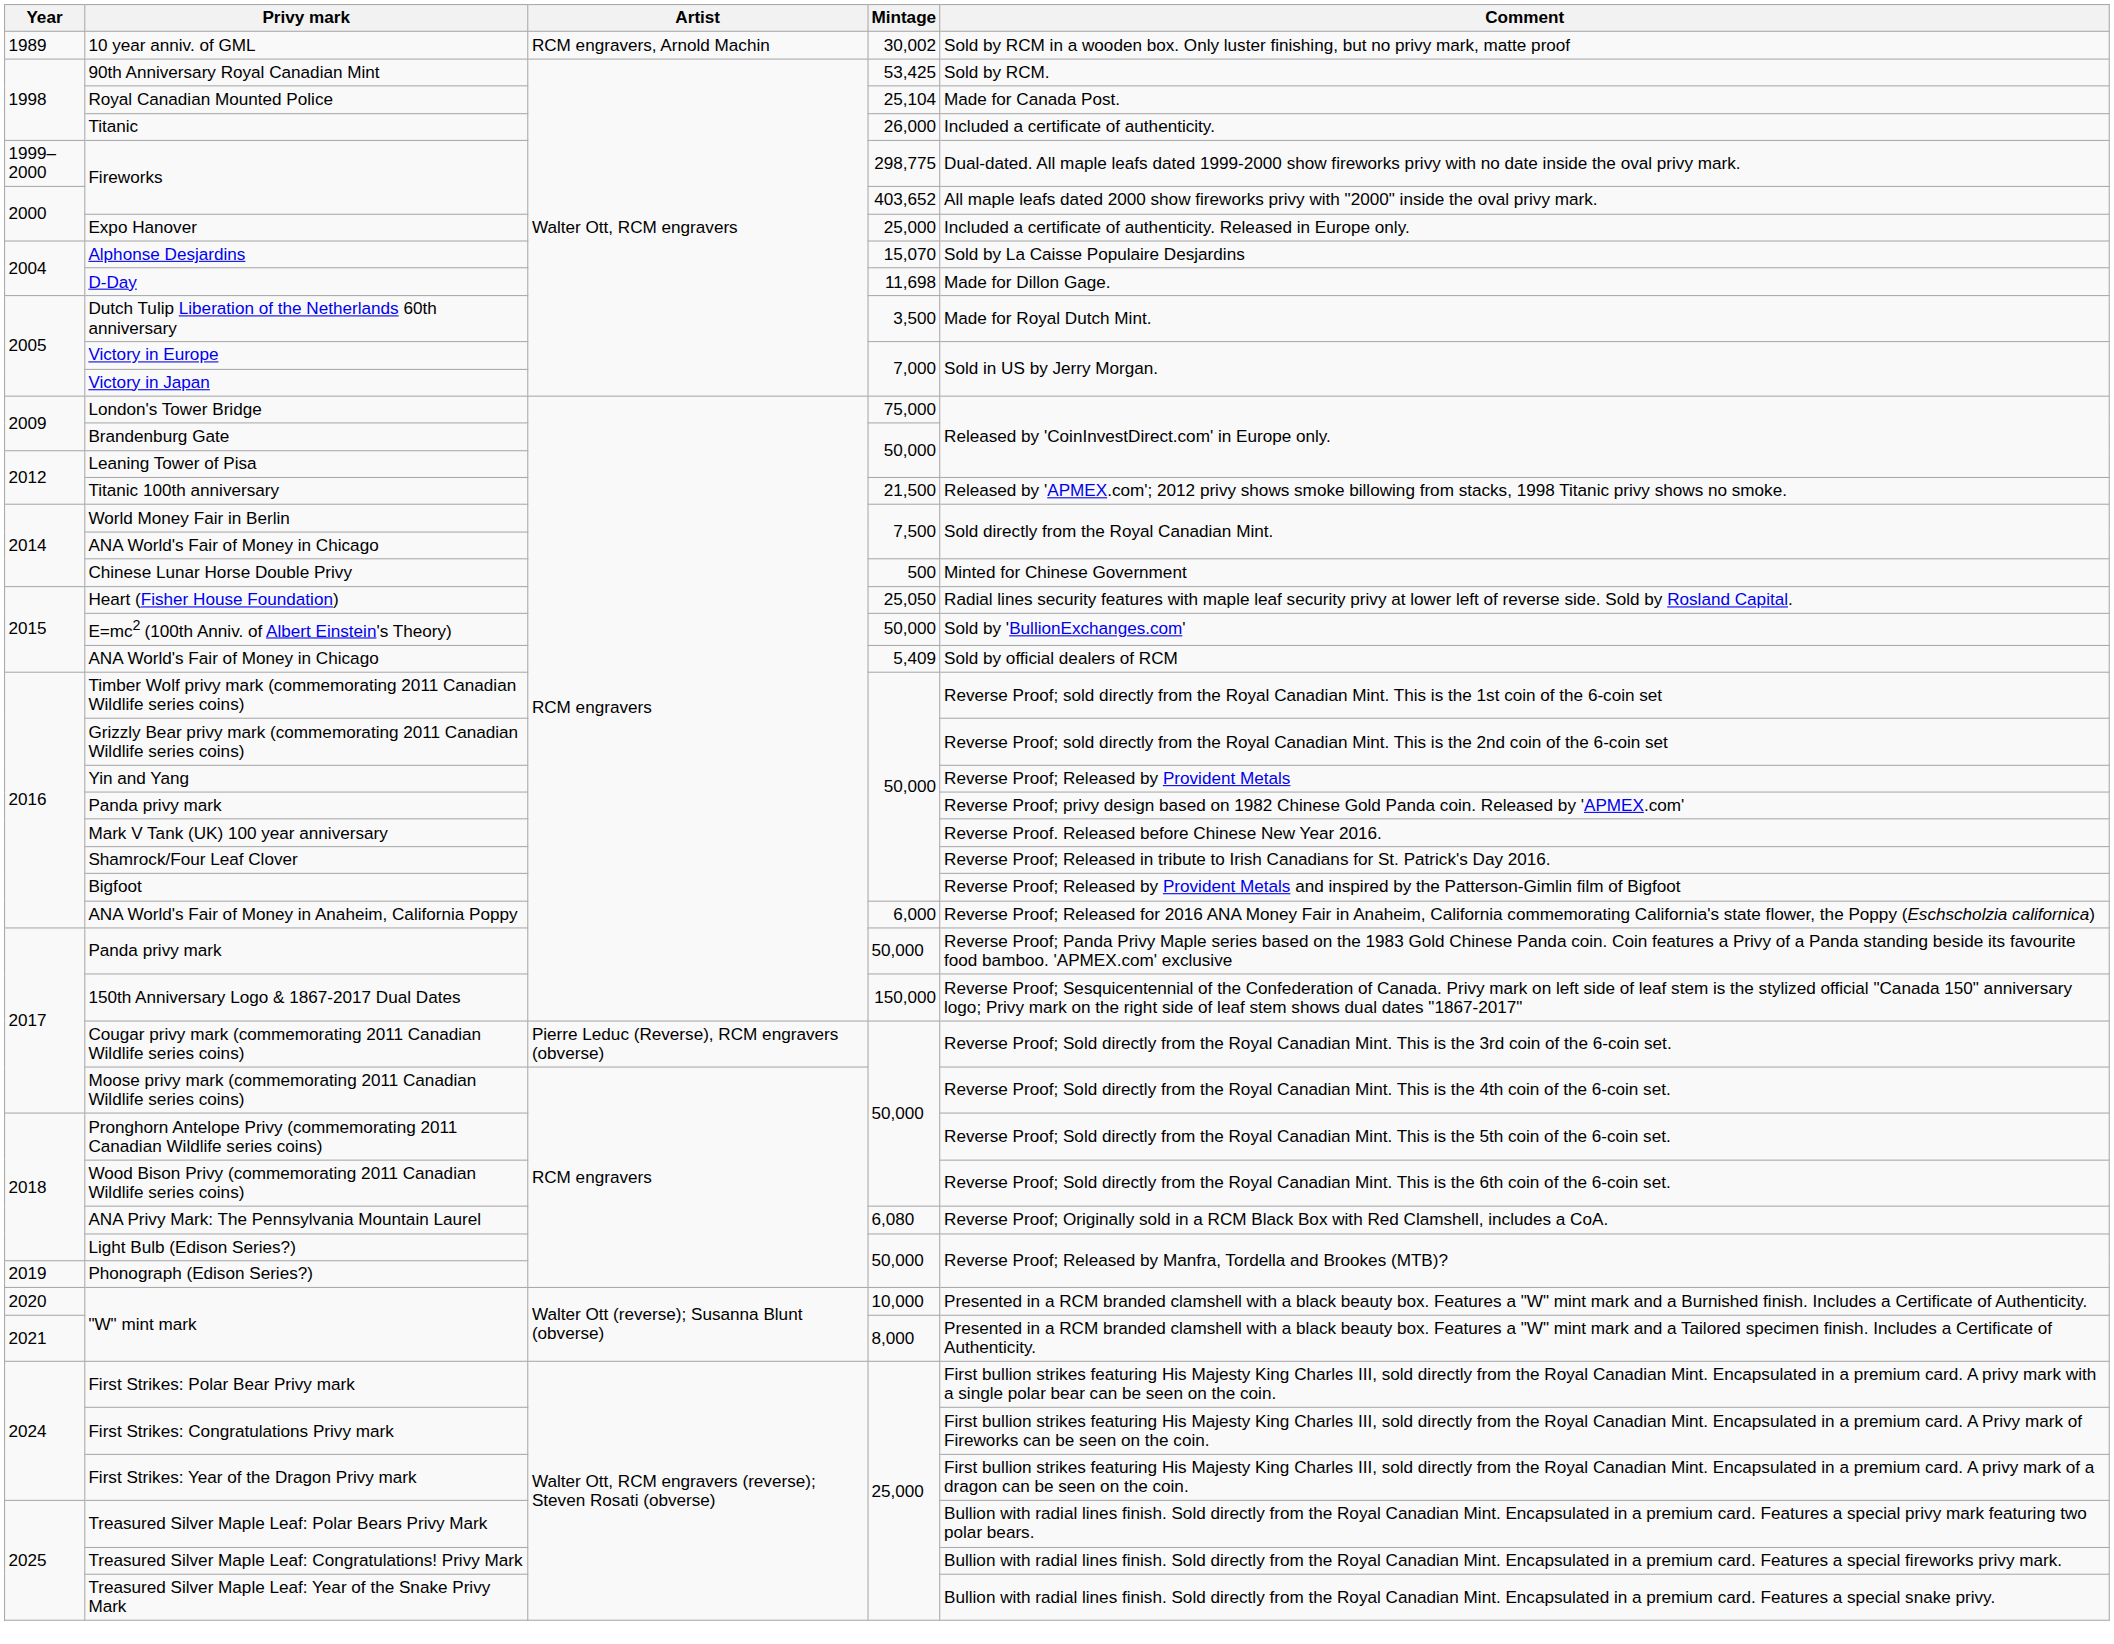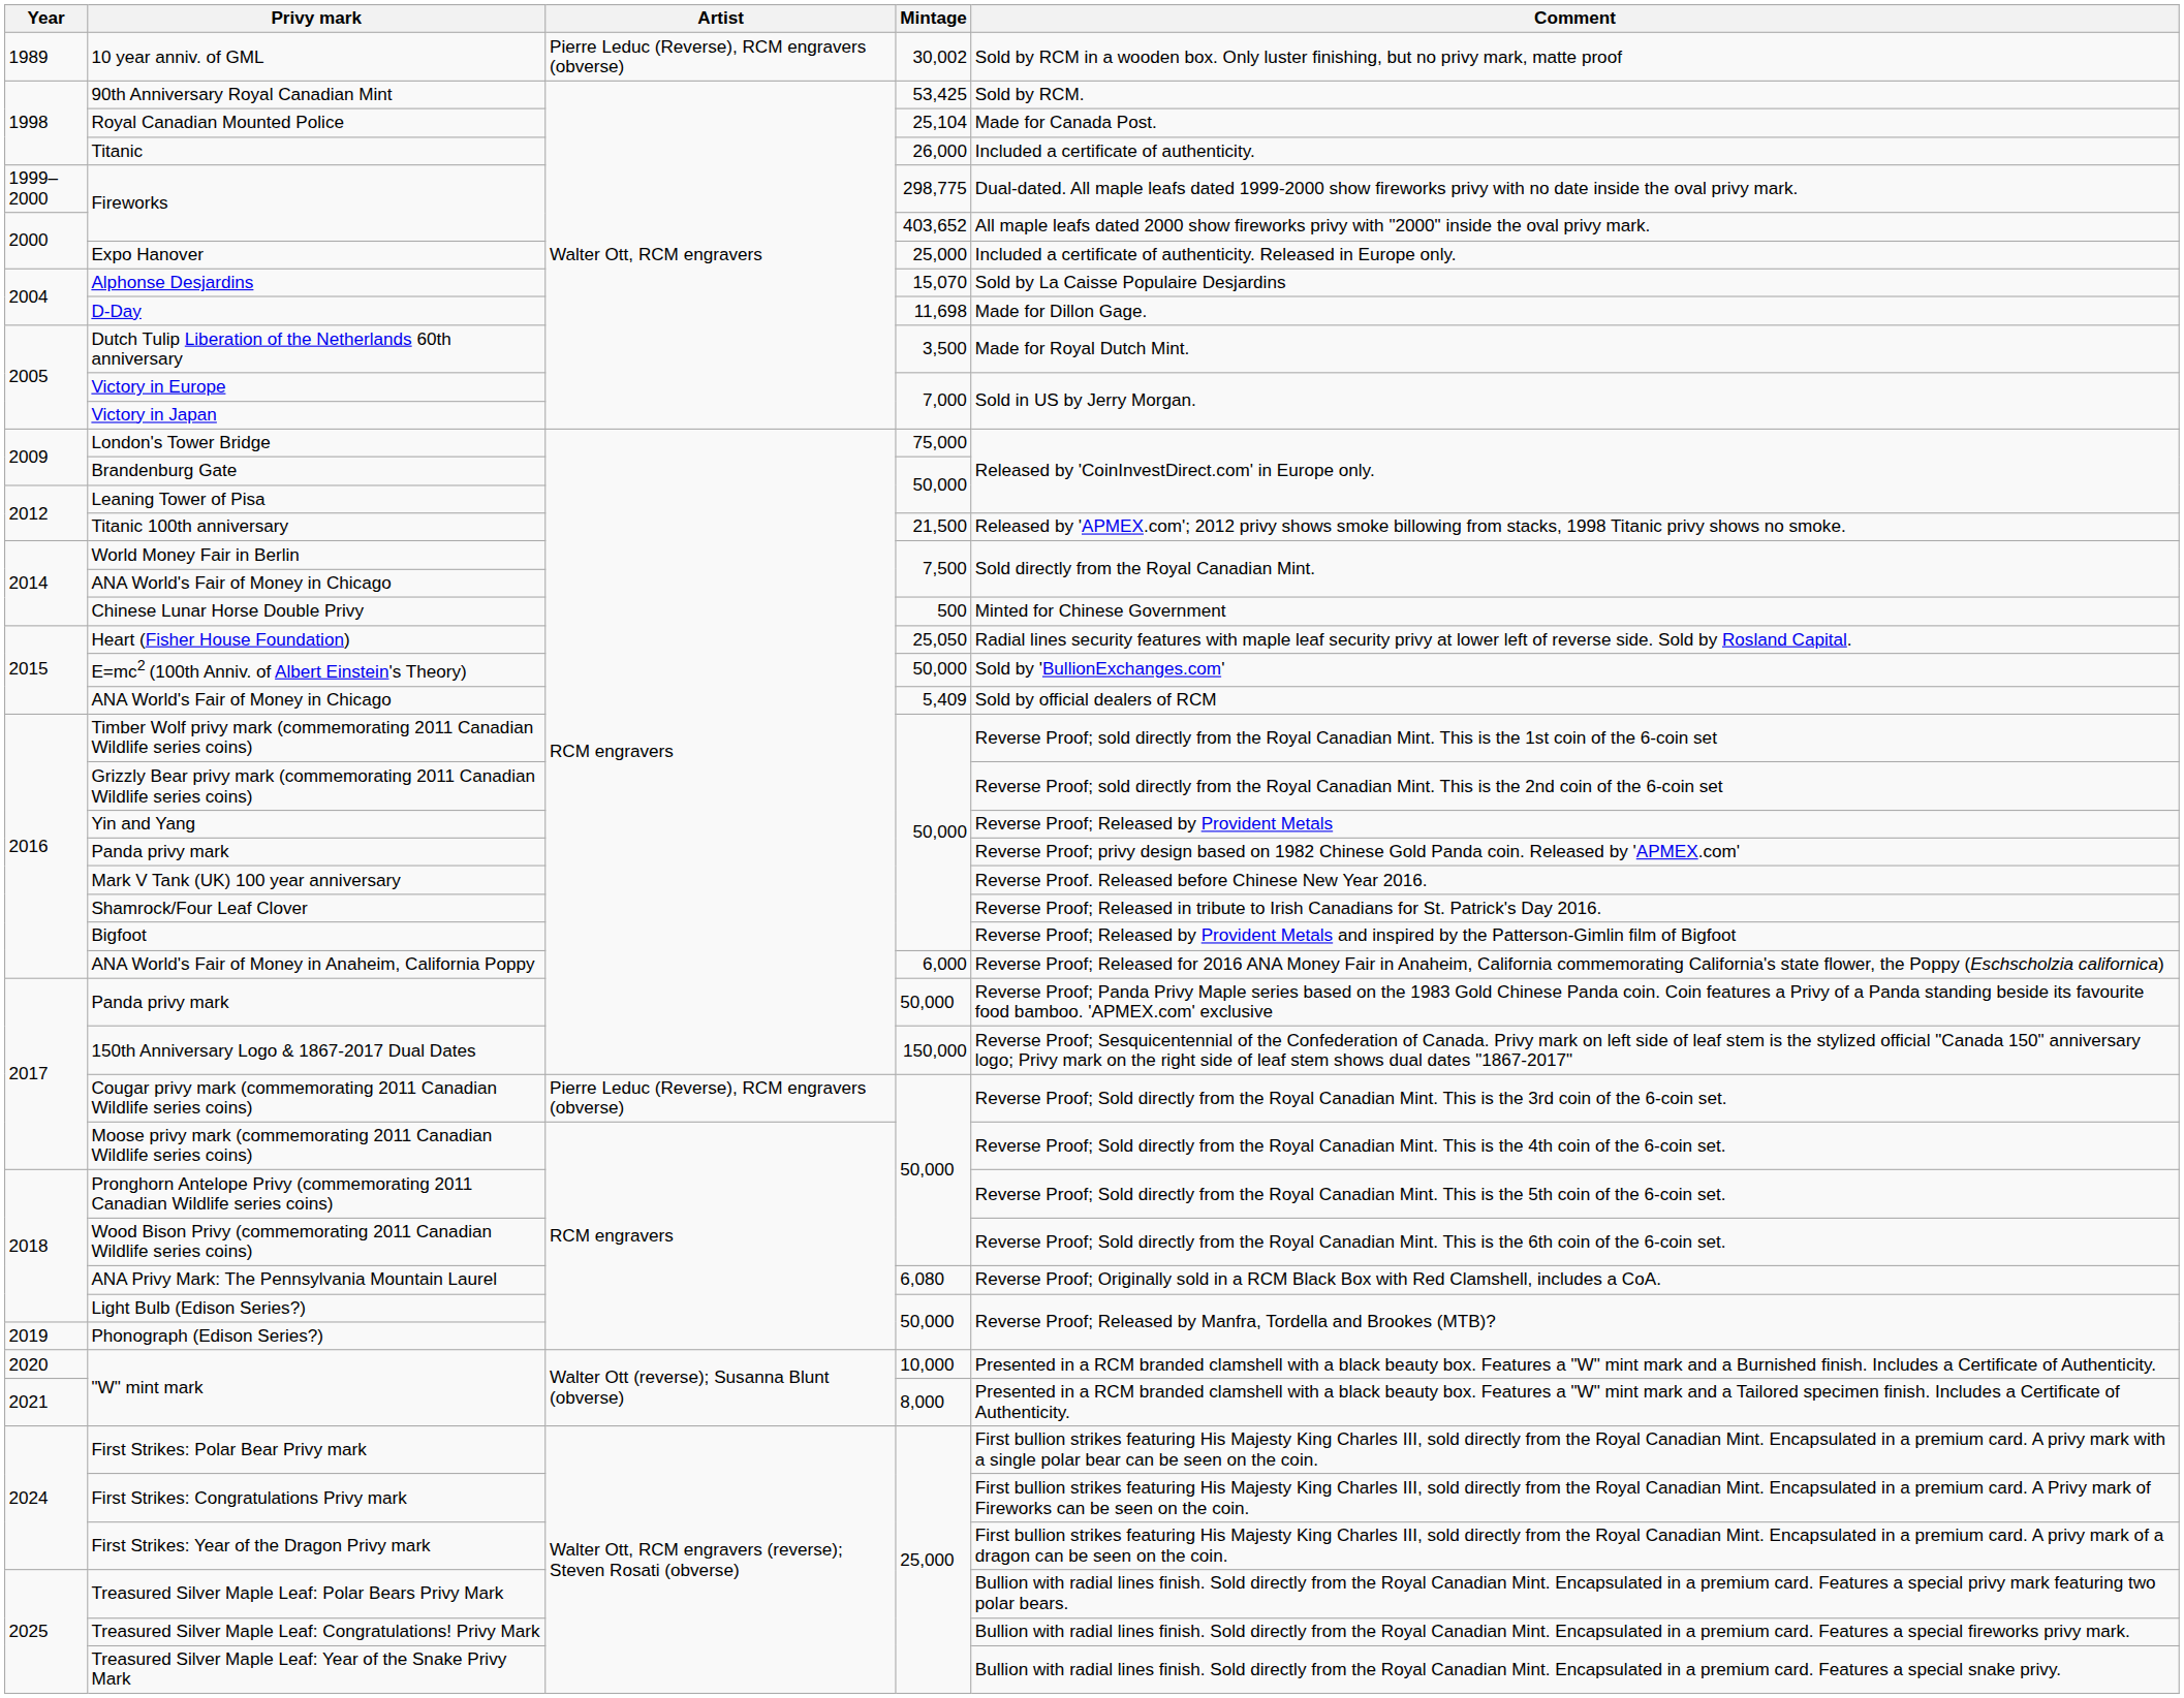 <table class="wikitable">
 <tr>
 <th>Year</th>
 <th>Privy mark</th>
 <th>Artist</th>
 <th>Mintage</th>
 <th>Comment</th>
 </tr>
 <tr>
 <td>1989</td>
 <td>10 year anniv. of GML</td>
-<td>RCM engravers, Arnold Machin</td>
+<td>Pierre Leduc (Reverse), RCM engravers (obverse)</td>
 <td align="right">30,002</td>
 <td>Sold by RCM in a wooden box. Only luster finishing, but no privy mark, matte proof</td>
 </tr>
 <tr>
 <td rowspan="3">1998</td>
 <td>90th Anniversary Royal Canadian Mint</td>
 <td rowspan="11">Walter Ott, RCM engravers</td>
 <td align="right">53,425</td>
 <td>Sold by RCM.</td>
 </tr>
 <tr>
 <td>Royal Canadian Mounted Police</td>
 <td align="right">25,104</td>
 <td>Made for Canada Post.</td>
 </tr>
 <tr>
 <td>Titanic</td>
 <td align="right">26,000</td>
 <td>Included a certificate of authenticity.</td>
 </tr>
 <tr>
 <td>1999–2000</td>
 <td rowspan="2">Fireworks</td>
 <td align="right">298,775</td>
 <td>Dual-dated. All maple leafs dated 1999-2000 show fireworks privy with no date inside the oval privy mark.</td>
 </tr>
 <tr>
 <td rowspan="2">2000</td>
 <td align="right">403,652</td>
 <td>All maple leafs dated 2000 show fireworks privy with "2000" inside the oval privy mark. </td>
 </tr>
 <tr>
 <td>Expo Hanover</td>
 <td align="right">25,000</td>
 <td>Included a certificate of authenticity. Released in Europe only.</td>
 </tr>
 <tr>
 <td rowspan="2">2004</td>
 <td><a href='#'>Alphonse Desjardins</a></td>
 <td align="right">15,070</td>
 <td>Sold by La Caisse Populaire Desjardins</td>
 </tr>
 <tr>
 <td><a href='#'>D-Day</a></td>
 <td align="right">11,698</td>
 <td>Made for Dillon Gage.</td>
 </tr>
 <tr>
 <td rowspan="3">2005</td>
 <td>Dutch Tulip <a href='#'>Liberation of the Netherlands</a> 60th anniversary</td>
 <td align="right">3,500</td>
 <td>Made for Royal Dutch Mint.</td>
 </tr>
 <tr>
 <td><a href='#'>Victory in Europe</a></td>
 <td rowspan="2" align="right">7,000</td>
 <td rowspan="2">Sold in US by Jerry Morgan.</td>
 </tr>
 <tr>
 <td><a href='#'>Victory in Japan</a></td>
 </tr>
 <tr>
 <td rowspan="2">2009</td>
 <td>London's Tower Bridge</td>
 <td rowspan="20">RCM engravers</td>
 <td align="right">75,000</td>
 <td rowspan="3">Released by 'CoinInvestDirect.com' in Europe only.</td>
 </tr>
 <tr>
 <td>Brandenburg Gate</td>
 <td rowspan="2" align="right">50,000</td>
 </tr>
 <tr>
 <td rowspan="2">2012</td>
 <td>Leaning Tower of Pisa</td>
 </tr>
 <tr>
 <td>Titanic 100th anniversary</td>
 <td align="right">21,500</td>
 <td>Released by '<a href='#'>APMEX</a>.com'; 2012 privy shows smoke billowing from stacks, 1998 Titanic privy shows no smoke.</td>
 </tr>
 <tr>
 <td rowspan="3">2014</td>
 <td>World Money Fair in Berlin</td>
 <td rowspan="2" align="right">7,500</td>
 <td rowspan="2">Sold directly from the Royal Canadian Mint.</td>
 </tr>
 <tr>
 <td>ANA World's Fair of Money in Chicago</td>
 </tr>
 <tr>
 <td>Chinese Lunar Horse Double Privy</td>
 <td align="right">500</td>
 <td>Minted for Chinese Government</td>
 </tr>
 <tr>
 <td rowspan="3">2015</td>
 <td>Heart (<a href='#'>Fisher House Foundation</a>)</td>
 <td align="right">25,050</td>
 <td>Radial lines security features with maple leaf security privy at lower left of reverse side. Sold by <a href='#'>Rosland Capital</a>.</td>
 </tr>
 <tr>
 <td>E=mc<sup>2 </sup>(100th Anniv. of <a href='#'>Albert Einstein</a>'s Theory)</td>
 <td align="right">50,000</td>
 <td>Sold by '<a href='#'>BullionExchanges.com</a>'</td>
 </tr>
 <tr>
 <td>ANA World's Fair of Money in Chicago</td>
 <td align="right">5,409</td>
 <td>Sold by official dealers of RCM</td>
 </tr>
 <tr>
 <td rowspan="8">2016</td>
 <td>Timber Wolf privy mark (commemorating 2011 Canadian Wildlife series coins)</td>
 <td rowspan="7" align="right">50,000</td>
 <td>Reverse Proof; sold directly from the Royal Canadian Mint. This is the 1st coin of the 6-coin set</td>
 </tr>
 <tr>
 <td>Grizzly Bear privy mark (commemorating 2011 Canadian Wildlife series coins)</td>
 <td>Reverse Proof; sold directly from the Royal Canadian Mint. This is the 2nd coin of the 6-coin set</td>
 </tr>
 <tr>
 <td>Yin and Yang</td>
 <td>Reverse Proof; Released by <a href='#'>Provident Metals</a></td>
 </tr>
 <tr>
 <td>Panda privy mark</td>
 <td>Reverse Proof; privy design based on 1982 Chinese Gold Panda coin. Released by '<a href='#'>APMEX</a>.com'</td>
 </tr>
 <tr>
 <td>Mark V Tank (UK) 100 year anniversary</td>
 <td>Reverse Proof. Released before Chinese New Year 2016.</td>
 </tr>
 <tr>
 <td>Shamrock/Four Leaf Clover</td>
 <td>Reverse Proof; Released in tribute to Irish Canadians for St. Patrick's Day 2016.</td>
 </tr>
 <tr>
 <td>Bigfoot</td>
 <td>Reverse Proof; Released by <a href='#'>Provident Metals</a> and inspired by the Patterson-Gimlin film of Bigfoot</td>
 </tr>
 <tr>
 <td>ANA World's Fair of Money in Anaheim, California Poppy</td>
 <td align="right">6,000</td>
 <td>Reverse Proof; Released for 2016 ANA Money Fair in Anaheim, California commemorating California's state flower, the Poppy (<em>Eschscholzia californica</em>)</td>
 </tr>
 <tr>
 <td rowspan="4">2017</td>
 <td>Panda privy mark</td>
 <td>50,000</td>
 <td>Reverse Proof; Panda Privy Maple series based on the 1983 Gold Chinese Panda coin. Coin features a Privy of a Panda standing beside its favourite food bamboo. 'APMEX.com' exclusive</td>
 </tr>
 <tr>
 <td>150th Anniversary Logo & 1867-2017 Dual Dates</td>
 <td align="right">150,000</td>
 <td>Reverse Proof; Sesquicentennial of the Confederation of Canada. Privy mark on left side of leaf stem is the stylized official "Canada 150" anniversary logo; Privy mark on the right side of leaf stem shows dual dates "1867-2017"</td>
 </tr>
 <tr>
 <td>Cougar privy mark (commemorating 2011 Canadian Wildlife series coins)</td>
 <td>Pierre Leduc (Reverse), RCM engravers (obverse)</td>
 <td rowspan="4">50,000</td>
 <td>Reverse Proof; Sold directly from the Royal Canadian Mint. This is the 3rd coin of the 6-coin set.</td>
 </tr>
 <tr>
 <td>Moose privy mark (commemorating 2011 Canadian Wildlife series coins)</td>
 <td rowspan="6">RCM engravers</td>
 <td>Reverse Proof; Sold directly from the Royal Canadian Mint. This is the 4th coin of the 6-coin set.</td>
 </tr>
 <tr>
 <td rowspan="4">2018</td>
 <td>Pronghorn Antelope Privy (commemorating 2011 Canadian Wildlife series coins)</td>
 <td>Reverse Proof; Sold directly from the Royal Canadian Mint. This is the 5th coin of the 6-coin set.</td>
 </tr>
 <tr>
 <td>Wood Bison Privy (commemorating 2011 Canadian Wildlife series coins)</td>
 <td>Reverse Proof; Sold directly from the Royal Canadian Mint. This is the 6th coin of the 6-coin set.</td>
 </tr>
 <tr>
 <td>ANA Privy Mark: The Pennsylvania Mountain Laurel</td>
 <td>6,080</td>
 <td>Reverse Proof; Originally sold in a RCM Black Box with Red Clamshell, includes a CoA.</td>
 </tr>
 <tr>
 <td>Light Bulb (Edison Series?)</td>
 <td rowspan="2">50,000</td>
 <td rowspan="2">Reverse Proof; Released by Manfra, Tordella and Brookes (MTB)?</td>
 </tr>
 <tr>
 <td>2019</td>
 <td>Phonograph (Edison Series?)</td>
 </tr>
 <tr>
 <td>2020</td>
 <td rowspan="2">"W" mint mark</td>
 <td rowspan="2">Walter Ott (reverse); Susanna Blunt (obverse)</td>
 <td>10,000</td>
 <td>Presented in a RCM branded clamshell with a black beauty box. Features a "W" mint mark and a Burnished finish. Includes a Certificate of Authenticity.</td>
 </tr>
 <tr>
 <td>2021</td>
 <td>8,000</td>
 <td>Presented in a RCM branded clamshell with a black beauty box. Features a "W" mint mark and a Tailored specimen finish. Includes a Certificate of Authenticity.</td>
 </tr>
 <tr>
 <td rowspan="3">2024</td>
 <td>First Strikes: Polar Bear Privy mark</td>
 <td rowspan="6">Walter Ott, RCM engravers (reverse); Steven Rosati (obverse)</td>
 <td rowspan="6">25,000</td>
 <td>First bullion strikes featuring His Majesty King Charles III, sold directly from the Royal Canadian Mint. Encapsulated in a premium card. A privy mark with a single polar bear can be seen on the coin.</td>
 </tr>
 <tr>
 <td>First Strikes: Congratulations Privy mark</td>
 <td>First bullion strikes featuring His Majesty King Charles III, sold directly from the Royal Canadian Mint. Encapsulated in a premium card. A Privy mark of Fireworks can be seen on the coin.</td>
 </tr>
 <tr>
 <td>First Strikes: Year of the Dragon Privy mark</td>
 <td>First bullion strikes featuring His Majesty King Charles III, sold directly from the Royal Canadian Mint. Encapsulated in a premium card. A privy mark of a dragon can be seen on the coin.</td>
 </tr>
 <tr>
 <td rowspan="3">2025</td>
 <td>Treasured Silver Maple Leaf: Polar Bears Privy Mark</td>
 <td>Bullion with radial lines finish. Sold directly from the Royal Canadian Mint. Encapsulated in a premium card. Features a special privy mark featuring two polar bears.</td>
 </tr>
 <tr>
 <td>Treasured Silver Maple Leaf: Congratulations! Privy Mark</td>
 <td>Bullion with radial lines finish. Sold directly from the Royal Canadian Mint. Encapsulated in a premium card. Features a special fireworks privy mark.</td>
 </tr>
 <tr>
 <td>Treasured Silver Maple Leaf: Year of the Snake Privy Mark</td>
 <td>Bullion with radial lines finish. Sold directly from the Royal Canadian Mint. Encapsulated in a premium card. Features a special snake privy.</td>
 </tr>
 </table>
